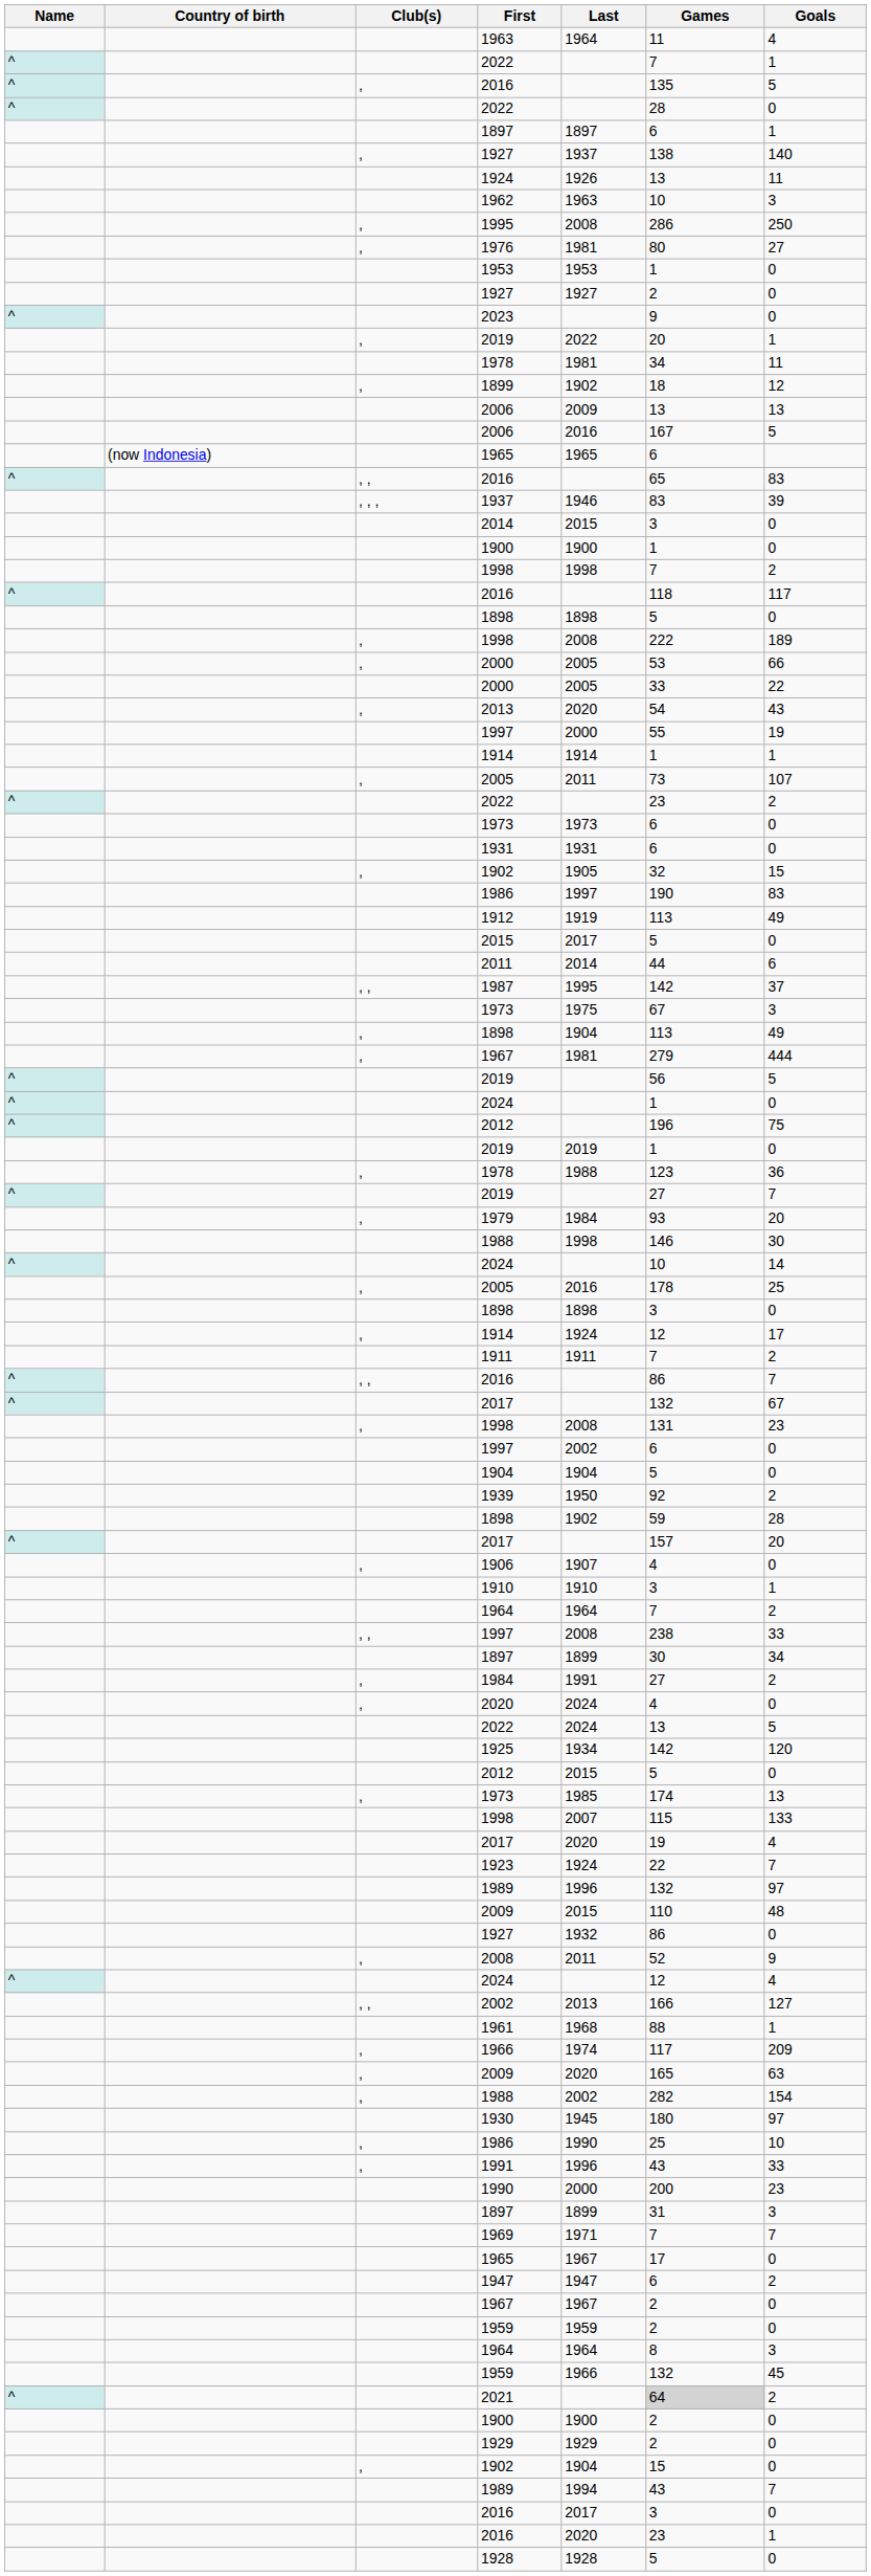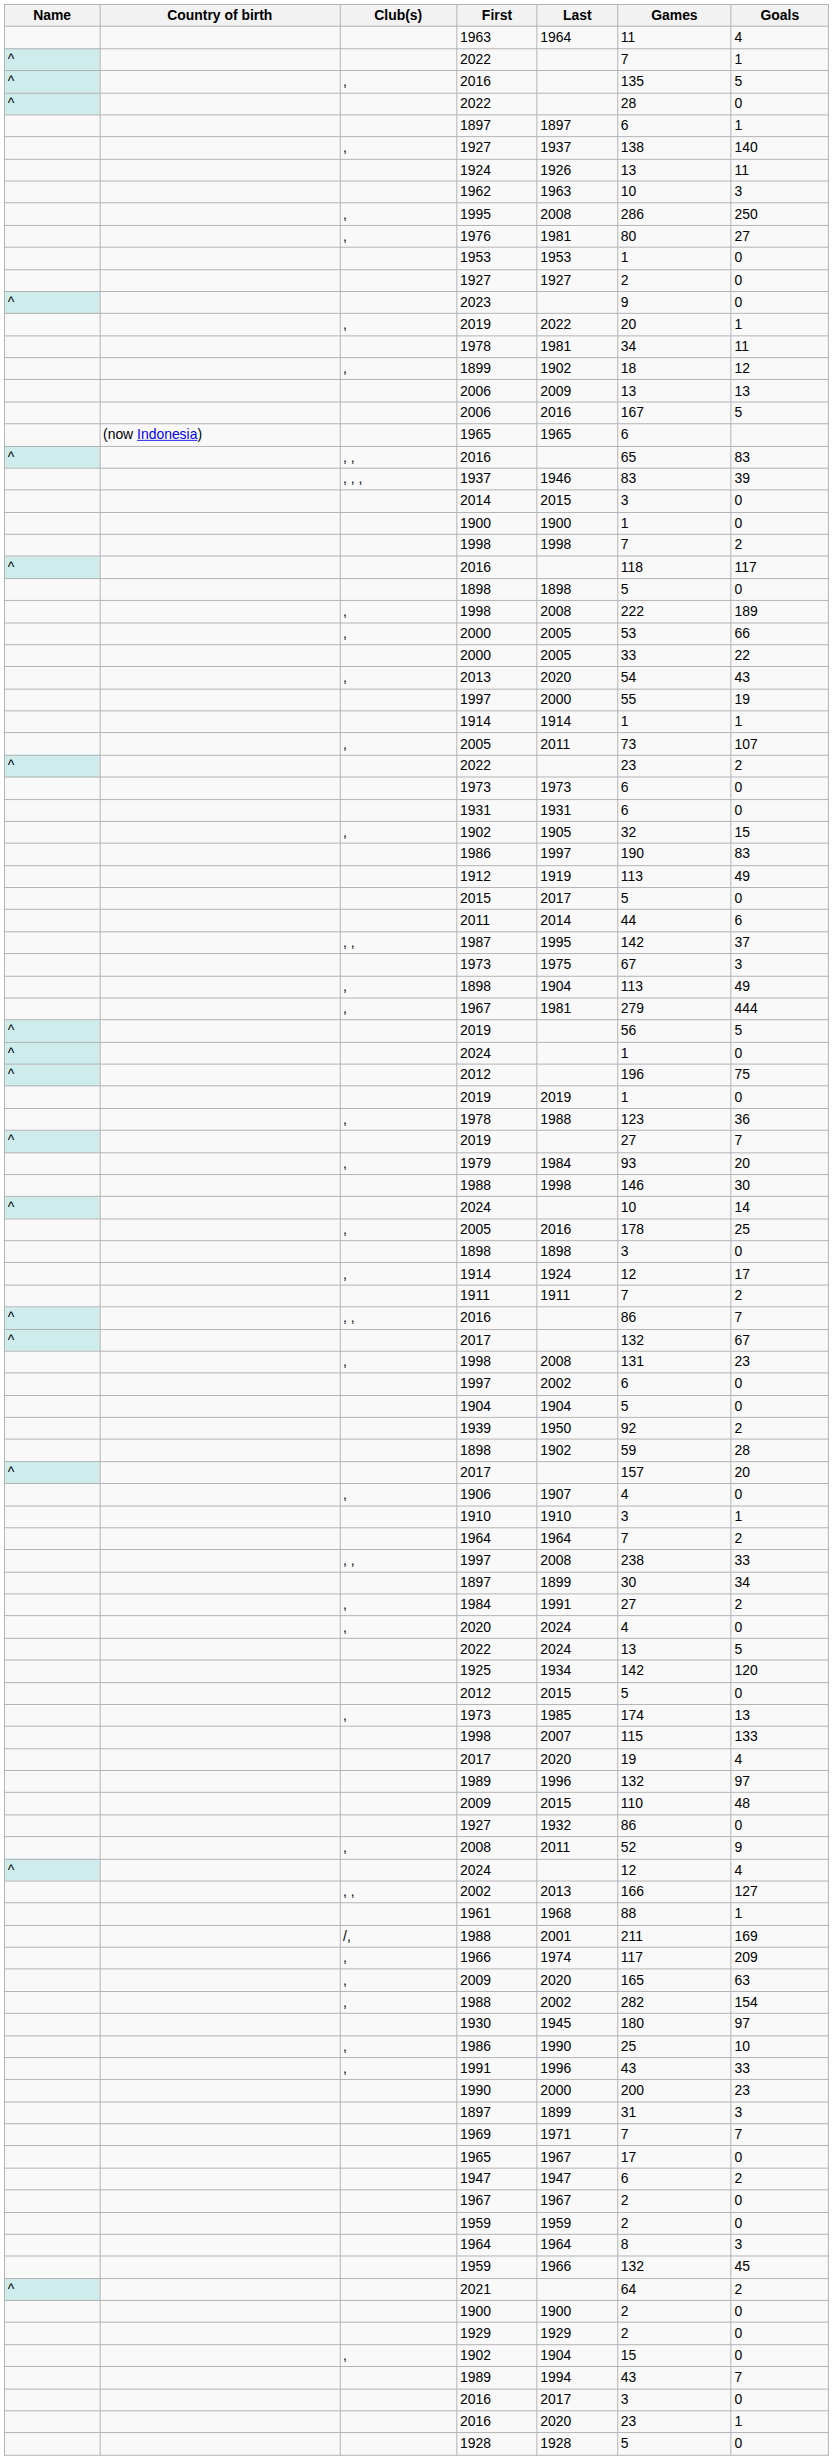 <table class="wikitable sortable" style="width:75%;">
 <tr>
 <th>Name</th>
 <th>Country of birth</th>
 <th>Club(s)</th>
 <th>First</th>
 <th>Last</th>
 <th>Games</th>
 <th>Goals</th>
 </tr>
 <tr>
 <td></td>
 <td></td>
 <td></td>
 <td>1963</td>
 <td>1964</td>
 <td>11</td>
 <td>4</td>
 </tr>
 <tr>
 <td style="background-color:#CFECEC">^</td>
 <td></td>
 <td></td>
 <td>2022</td>
 <td></td>
 <td>7</td>
 <td>1</td>
 </tr>
 <tr>
 <td style="background-color:#CFECEC">^</td>
 <td></td>
 <td>, </td>
 <td>2016</td>
 <td></td>
 <td>135</td>
 <td>5</td>
 </tr>
 <tr>
 <td style="background-color:#CFECEC">^</td>
 <td></td>
 <td></td>
 <td>2022</td>
 <td></td>
 <td>28</td>
 <td>0</td>
 </tr>
 <tr>
 <td></td>
 <td></td>
 <td></td>
 <td>1897</td>
 <td>1897</td>
 <td>6</td>
 <td>1</td>
 </tr>
 <tr>
 <td></td>
 <td></td>
 <td>, </td>
 <td>1927</td>
 <td>1937</td>
 <td>138</td>
 <td>140</td>
 </tr>
 <tr>
 <td></td>
 <td></td>
 <td></td>
 <td>1924</td>
 <td>1926</td>
 <td>13</td>
 <td>11</td>
 </tr>
 <tr>
 <td></td>
 <td></td>
 <td></td>
 <td>1962</td>
 <td>1963</td>
 <td>10</td>
 <td>3</td>
 </tr>
 <tr>
 <td></td>
 <td></td>
 <td>, </td>
 <td>1995</td>
 <td>2008</td>
 <td>286</td>
 <td>250</td>
 </tr>
 <tr>
 <td></td>
 <td></td>
 <td>, </td>
 <td>1976</td>
 <td>1981</td>
 <td>80</td>
 <td>27</td>
 </tr>
 <tr>
 <td></td>
 <td></td>
 <td></td>
 <td>1953</td>
 <td>1953</td>
 <td>1</td>
 <td>0</td>
 </tr>
 <tr>
 <td></td>
 <td></td>
 <td></td>
 <td>1927</td>
 <td>1927</td>
 <td>2</td>
 <td>0</td>
 </tr>
 <tr>
 <td style="background-color:#CFECEC">^</td>
 <td></td>
 <td></td>
 <td>2023</td>
 <td></td>
 <td>9</td>
 <td>0</td>
 </tr>
 <tr>
 <td></td>
 <td></td>
 <td>, </td>
 <td>2019</td>
 <td>2022</td>
 <td>20</td>
 <td>1</td>
 </tr>
 <tr>
 <td></td>
 <td></td>
 <td></td>
 <td>1978</td>
 <td>1981</td>
 <td>34</td>
 <td>11</td>
 </tr>
 <tr>
 <td></td>
 <td></td>
 <td>, </td>
 <td>1899</td>
 <td>1902</td>
 <td>18</td>
 <td>12</td>
 </tr>
 <tr>
 <td></td>
 <td></td>
 <td></td>
 <td>2006</td>
 <td>2009</td>
 <td>13</td>
 <td>13</td>
 </tr>
 <tr>
 <td></td>
 <td></td>
 <td></td>
 <td>2006</td>
 <td>2016</td>
 <td>167</td>
 <td>5</td>
 </tr>
 <tr>
 <td></td>
 <td> (now <a href='#'>Indonesia</a>)</td>
 <td></td>
 <td>1965</td>
 <td>1965</td>
 <td>6</td>
 <td></td>
 </tr>
 <tr>
 <td style="background-color:#CFECEC">^</td>
 <td></td>
 <td>, , </td>
 <td>2016</td>
 <td></td>
 <td>65</td>
 <td>83</td>
 </tr>
 <tr>
 <td></td>
 <td></td>
 <td>, , , </td>
 <td>1937</td>
 <td>1946</td>
 <td>83</td>
 <td>39</td>
 </tr>
 <tr>
 <td></td>
 <td></td>
 <td></td>
 <td>2014</td>
 <td>2015</td>
 <td>3</td>
 <td>0</td>
 </tr>
 <tr>
 <td></td>
 <td></td>
 <td></td>
 <td>1900</td>
 <td>1900</td>
 <td>1</td>
 <td>0</td>
 </tr>
 <tr>
 <td></td>
 <td></td>
 <td></td>
 <td>1998</td>
 <td>1998</td>
 <td>7</td>
 <td>2</td>
 </tr>
 <tr>
 <td style="background-color:#CFECEC">^</td>
 <td></td>
 <td></td>
 <td>2016</td>
 <td></td>
 <td>118</td>
 <td>117</td>
 </tr>
 <tr>
 <td></td>
 <td></td>
 <td></td>
 <td>1898</td>
 <td>1898</td>
 <td>5</td>
 <td>0</td>
 </tr>
 <tr>
 <td></td>
 <td></td>
 <td>, </td>
 <td>1998</td>
 <td>2008</td>
 <td>222</td>
 <td>189</td>
 </tr>
 <tr>
 <td></td>
 <td></td>
 <td>, </td>
 <td>2000</td>
 <td>2005</td>
 <td>53</td>
 <td>66</td>
 </tr>
 <tr>
 <td></td>
 <td></td>
 <td></td>
 <td>2000</td>
 <td>2005</td>
 <td>33</td>
 <td>22</td>
 </tr>
 <tr>
 <td></td>
 <td></td>
 <td>, </td>
 <td>2013</td>
 <td>2020</td>
 <td>54</td>
 <td>43</td>
 </tr>
 <tr>
 <td></td>
 <td></td>
 <td></td>
 <td>1997</td>
 <td>2000</td>
 <td>55</td>
 <td>19</td>
 </tr>
 <tr>
 <td></td>
 <td></td>
 <td></td>
 <td>1914</td>
 <td>1914</td>
 <td>1</td>
 <td>1</td>
 </tr>
 <tr>
 <td></td>
 <td></td>
 <td>, </td>
 <td>2005</td>
 <td>2011</td>
 <td>73</td>
 <td>107</td>
 </tr>
 <tr>
 <td style="background-color:#CFECEC">^</td>
 <td></td>
 <td></td>
 <td>2022</td>
 <td></td>
 <td>23</td>
 <td>2</td>
 </tr>
 <tr>
 <td></td>
 <td></td>
 <td></td>
 <td>1973</td>
 <td>1973</td>
 <td>6</td>
 <td>0</td>
 </tr>
 <tr>
 <td></td>
 <td></td>
 <td></td>
 <td>1931</td>
 <td>1931</td>
 <td>6</td>
 <td>0</td>
 </tr>
 <tr>
 <td></td>
 <td></td>
 <td>, </td>
 <td>1902</td>
 <td>1905</td>
 <td>32</td>
 <td>15</td>
 </tr>
 <tr>
 <td></td>
 <td></td>
 <td></td>
 <td>1986</td>
 <td>1997</td>
 <td>190</td>
 <td>83</td>
 </tr>
 <tr>
 <td></td>
 <td></td>
 <td></td>
 <td>1912</td>
 <td>1919</td>
 <td>113</td>
 <td>49</td>
 </tr>
 <tr>
 <td></td>
 <td></td>
 <td></td>
 <td>2015</td>
 <td>2017</td>
 <td>5</td>
 <td>0</td>
 </tr>
 <tr>
 <td></td>
 <td></td>
 <td></td>
 <td>2011</td>
 <td>2014</td>
 <td>44</td>
 <td>6</td>
 </tr>
 <tr>
 <td></td>
 <td></td>
 <td>, , </td>
 <td>1987</td>
 <td>1995</td>
 <td>142</td>
 <td>37</td>
 </tr>
 <tr>
 <td></td>
 <td></td>
 <td></td>
 <td>1973</td>
 <td>1975</td>
 <td>67</td>
 <td>3</td>
 </tr>
 <tr>
 <td></td>
 <td></td>
 <td>, </td>
 <td>1898</td>
 <td>1904</td>
 <td>113</td>
 <td>49</td>
 </tr>
 <tr>
 <td></td>
 <td></td>
 <td>, </td>
 <td>1967</td>
 <td>1981</td>
 <td>279</td>
 <td>444</td>
 </tr>
 <tr>
 <td style="background-color:#CFECEC">^</td>
 <td></td>
 <td></td>
 <td>2019</td>
 <td></td>
 <td>56</td>
 <td>5</td>
 </tr>
 <tr>
 <td style="background-color:#CFECEC">^</td>
 <td></td>
 <td></td>
 <td>2024</td>
 <td></td>
 <td>1</td>
 <td>0</td>
 </tr>
 <tr>
 <td style="background-color:#CFECEC">^</td>
 <td></td>
 <td></td>
 <td>2012</td>
 <td></td>
 <td>196</td>
 <td>75</td>
 </tr>
 <tr>
 <td></td>
 <td></td>
 <td></td>
 <td>2019</td>
 <td>2019</td>
 <td>1</td>
 <td>0</td>
 </tr>
 <tr>
 <td></td>
 <td></td>
 <td>, </td>
 <td>1978</td>
 <td>1988</td>
 <td>123</td>
 <td>36</td>
 </tr>
 <tr>
 <td style="background-color:#CFECEC">^</td>
 <td></td>
 <td></td>
 <td>2019</td>
 <td></td>
 <td>27</td>
 <td>7</td>
 </tr>
 <tr>
 <td></td>
 <td></td>
 <td>, </td>
 <td>1979</td>
 <td>1984</td>
 <td>93</td>
 <td>20</td>
 </tr>
 <tr>
 <td></td>
 <td></td>
 <td></td>
 <td>1988</td>
 <td>1998</td>
 <td>146</td>
 <td>30</td>
 </tr>
 <tr>
 <td style="background-color:#CFECEC">^</td>
 <td></td>
 <td></td>
 <td>2024</td>
 <td></td>
 <td>10</td>
 <td>14</td>
 </tr>
 <tr>
 <td></td>
 <td></td>
 <td>, </td>
 <td>2005</td>
 <td>2016</td>
 <td>178</td>
 <td>25</td>
 </tr>
 <tr>
 <td></td>
 <td></td>
 <td></td>
 <td>1898</td>
 <td>1898</td>
 <td>3</td>
 <td>0</td>
 </tr>
 <tr>
 <td></td>
 <td></td>
 <td>, </td>
 <td>1914</td>
 <td>1924</td>
 <td>12</td>
 <td>17</td>
 </tr>
 <tr>
 <td></td>
 <td></td>
 <td></td>
 <td>1911</td>
 <td>1911</td>
 <td>7</td>
 <td>2</td>
 </tr>
 <tr>
 <td style="background-color:#CFECEC">^</td>
 <td></td>
 <td>, , </td>
 <td>2016</td>
 <td></td>
 <td>86</td>
 <td>7</td>
 </tr>
 <tr>
 <td style="background-color:#CFECEC">^</td>
 <td></td>
 <td></td>
 <td>2017</td>
 <td></td>
 <td>132</td>
 <td>67</td>
 </tr>
 <tr>
 <td></td>
 <td></td>
 <td>, </td>
 <td>1998</td>
 <td>2008</td>
 <td>131</td>
 <td>23</td>
 </tr>
 <tr>
 <td></td>
 <td></td>
 <td></td>
 <td>1997</td>
 <td>2002</td>
 <td>6</td>
 <td>0</td>
 </tr>
 <tr>
 <td></td>
 <td></td>
 <td></td>
 <td>1904</td>
 <td>1904</td>
 <td>5</td>
 <td>0</td>
 </tr>
 <tr>
 <td></td>
 <td></td>
 <td></td>
 <td>1939</td>
 <td>1950</td>
 <td>92</td>
 <td>2</td>
 </tr>
 <tr>
 <td></td>
 <td></td>
 <td></td>
 <td>1898</td>
 <td>1902</td>
 <td>59</td>
 <td>28</td>
 </tr>
 <tr>
 <td style="background-color:#CFECEC">^</td>
 <td></td>
 <td></td>
 <td>2017</td>
 <td></td>
 <td>157</td>
 <td>20</td>
 </tr>
 <tr>
 <td></td>
 <td></td>
 <td>, </td>
 <td>1906</td>
 <td>1907</td>
 <td>4</td>
 <td>0</td>
 </tr>
 <tr>
 <td></td>
 <td></td>
 <td></td>
 <td>1910</td>
 <td>1910</td>
 <td>3</td>
 <td>1</td>
 </tr>
 <tr>
 <td></td>
 <td></td>
 <td></td>
 <td>1964</td>
 <td>1964</td>
 <td>7</td>
 <td>2</td>
 </tr>
 <tr>
 <td></td>
 <td></td>
 <td>, , </td>
 <td>1997</td>
 <td>2008</td>
 <td>238</td>
 <td>33</td>
 </tr>
 <tr>
 <td></td>
 <td></td>
 <td></td>
 <td>1897</td>
 <td>1899</td>
 <td>30</td>
 <td>34</td>
 </tr>
 <tr>
 <td></td>
 <td></td>
 <td>, </td>
 <td>1984</td>
 <td>1991</td>
 <td>27</td>
 <td>2</td>
 </tr>
 <tr>
 <td></td>
 <td></td>
 <td>, </td>
 <td>2020</td>
 <td>2024</td>
 <td>4</td>
 <td>0</td>
 </tr>
 <tr>
 <td></td>
 <td></td>
 <td></td>
 <td>2022</td>
 <td>2024</td>
 <td>13</td>
 <td>5</td>
 </tr>
 <tr>
 <td></td>
 <td></td>
 <td></td>
 <td>1925</td>
 <td>1934</td>
 <td>142</td>
 <td>120</td>
 </tr>
 <tr>
 <td></td>
 <td></td>
 <td></td>
 <td>2012</td>
 <td>2015</td>
 <td>5</td>
 <td>0</td>
 </tr>
 <tr>
 <td></td>
 <td></td>
 <td>, </td>
 <td>1973</td>
 <td>1985</td>
 <td>174</td>
 <td>13</td>
 </tr>
 <tr>
 <td></td>
 <td></td>
 <td></td>
 <td>1998</td>
 <td>2007</td>
 <td>115</td>
 <td>133</td>
 </tr>
 <tr>
 <td></td>
 <td></td>
 <td></td>
 <td>2017</td>
 <td>2020</td>
 <td>19</td>
 <td>4</td>
 </tr>
 <tr>
 <td></td>
 <td></td>
 <td></td>
-<td>1923</td>
-<td>1924</td>
-<td>22</td>
-<td>7</td>
-</tr>
-<tr>
-<td></td>
-<td></td>
-<td></td>
 <td>1989</td>
 <td>1996</td>
 <td>132</td>
 <td>97</td>
 </tr>
 <tr>
 <td></td>
 <td></td>
 <td></td>
 <td>2009</td>
 <td>2015</td>
 <td>110</td>
 <td>48</td>
 </tr>
 <tr>
 <td></td>
 <td></td>
 <td></td>
 <td>1927</td>
 <td>1932</td>
 <td>86</td>
 <td>0</td>
 </tr>
 <tr>
 <td></td>
 <td></td>
 <td>, </td>
 <td>2008</td>
 <td>2011</td>
 <td>52</td>
 <td>9</td>
 </tr>
 <tr>
 <td style="background-color:#CFECEC">^</td>
 <td></td>
 <td></td>
 <td>2024</td>
 <td></td>
 <td>12</td>
 <td>4</td>
 </tr>
 <tr>
 <td></td>
 <td></td>
 <td>, , </td>
 <td>2002</td>
 <td>2013</td>
 <td>166</td>
 <td>127</td>
 </tr>
 <tr>
 <td></td>
 <td></td>
 <td></td>
 <td>1961</td>
 <td>1968</td>
 <td>88</td>
 <td>1</td>
+</tr>
+<tr>
+<td></td>
+<td></td>
+<td>/, </td>
+<td>1988</td>
+<td>2001</td>
+<td>211</td>
+<td>169</td>
 </tr>
 <tr>
 <td></td>
 <td></td>
 <td>, </td>
 <td>1966</td>
 <td>1974</td>
 <td>117</td>
 <td>209</td>
 </tr>
 <tr>
 <td></td>
 <td></td>
 <td>, </td>
 <td>2009</td>
 <td>2020</td>
 <td>165</td>
 <td>63</td>
 </tr>
 <tr>
 <td></td>
 <td></td>
 <td>, </td>
 <td>1988</td>
 <td>2002</td>
 <td>282</td>
 <td>154</td>
 </tr>
 <tr>
 <td></td>
 <td></td>
 <td></td>
 <td>1930</td>
 <td>1945</td>
 <td>180</td>
 <td>97</td>
 </tr>
 <tr>
 <td></td>
 <td></td>
 <td>, </td>
 <td>1986</td>
 <td>1990</td>
 <td>25</td>
 <td>10</td>
 </tr>
 <tr>
 <td></td>
 <td></td>
 <td>, </td>
 <td>1991</td>
 <td>1996</td>
 <td>43</td>
 <td>33</td>
 </tr>
 <tr>
 <td></td>
 <td></td>
 <td></td>
 <td>1990</td>
 <td>2000</td>
 <td>200</td>
 <td>23</td>
 </tr>
 <tr>
 <td></td>
 <td></td>
 <td></td>
 <td>1897</td>
 <td>1899</td>
 <td>31</td>
 <td>3</td>
 </tr>
 <tr>
 <td></td>
 <td></td>
 <td></td>
 <td>1969</td>
 <td>1971</td>
 <td>7</td>
 <td>7</td>
 </tr>
 <tr>
 <td></td>
 <td></td>
 <td></td>
 <td>1965</td>
 <td>1967</td>
 <td>17</td>
 <td>0</td>
 </tr>
 <tr>
 <td></td>
 <td></td>
 <td></td>
 <td>1947</td>
 <td>1947</td>
 <td>6</td>
 <td>2</td>
 </tr>
 <tr>
 <td></td>
 <td></td>
 <td></td>
 <td>1967</td>
 <td>1967</td>
 <td>2</td>
 <td>0</td>
 </tr>
 <tr>
 <td></td>
 <td></td>
 <td></td>
 <td>1959</td>
 <td>1959</td>
 <td>2</td>
 <td>0</td>
 </tr>
 <tr>
 <td></td>
 <td></td>
 <td></td>
 <td>1964</td>
 <td>1964</td>
 <td>8</td>
 <td>3</td>
 </tr>
 <tr>
 <td></td>
 <td></td>
 <td></td>
 <td>1959</td>
 <td>1966</td>
 <td>132</td>
 <td>45</td>
 </tr>
 <tr>
 <td style="background-color:#CFECEC">^</td>
 <td></td>
 <td></td>
 <td>2021</td>
 <td></td>
-<td style="background: lightgrey;">64</td>
+<td>64</td>
 <td>2</td>
 </tr>
 <tr>
 <td></td>
 <td></td>
 <td></td>
 <td>1900</td>
 <td>1900</td>
 <td>2</td>
 <td>0</td>
 </tr>
 <tr>
 <td></td>
 <td></td>
 <td></td>
 <td>1929</td>
 <td>1929</td>
 <td>2</td>
 <td>0</td>
 </tr>
 <tr>
 <td></td>
 <td></td>
 <td>, </td>
 <td>1902</td>
 <td>1904</td>
 <td>15</td>
 <td>0</td>
 </tr>
 <tr>
 <td></td>
 <td></td>
 <td></td>
 <td>1989</td>
 <td>1994</td>
 <td>43</td>
 <td>7</td>
 </tr>
 <tr>
 <td></td>
 <td></td>
 <td></td>
 <td>2016</td>
 <td>2017</td>
 <td>3</td>
 <td>0</td>
 </tr>
 <tr>
 <td></td>
 <td></td>
 <td></td>
 <td>2016</td>
 <td>2020</td>
 <td>23</td>
 <td>1</td>
 </tr>
 <tr>
 <td></td>
 <td></td>
 <td></td>
 <td>1928</td>
 <td>1928</td>
 <td>5</td>
 <td>0</td>
 </tr>
 </table>
